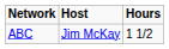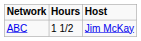 <table class=wikitable>
 <tr>
 <td><strong>Network</strong></td>
+<td><strong>Hours</strong></td>
 <td><strong>Host</strong></td>
-<td><strong>Hours</strong></td>
 </tr>
 <tr>
 <td><a href='#'>ABC</a></td>
+<td>1 1/2</td>
 <td><a href='#'>Jim McKay</a></td>
-<td>1 1/2</td>
 </tr>
 </table>
